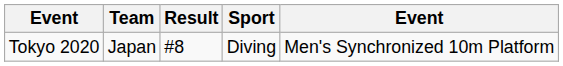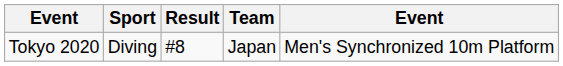 <table class="wikitable">
 <tr>
 <th>Event</th>
+<th>Sport</th>
+<th>Result</th>
 <th>Team</th>
-<th>Result</th>
-<th>Sport</th>
 <th>Event</th>
 </tr>
 <tr>
 <td>Tokyo 2020</td>
+<td>Diving</td>
+<td>#8</td>
 <td>Japan</td>
-<td>#8</td>
-<td>Diving</td>
 <td>Men's Synchronized 10m Platform</td>
 </tr>
 </table>
